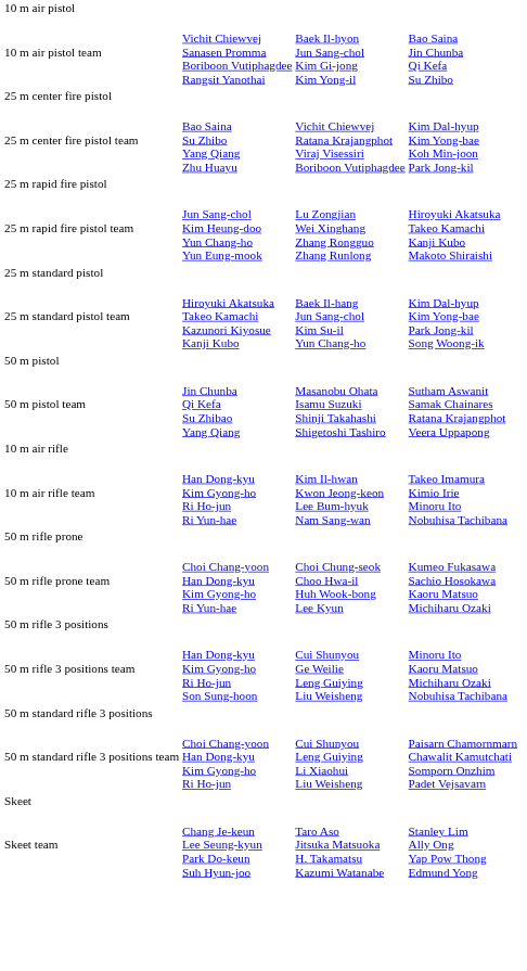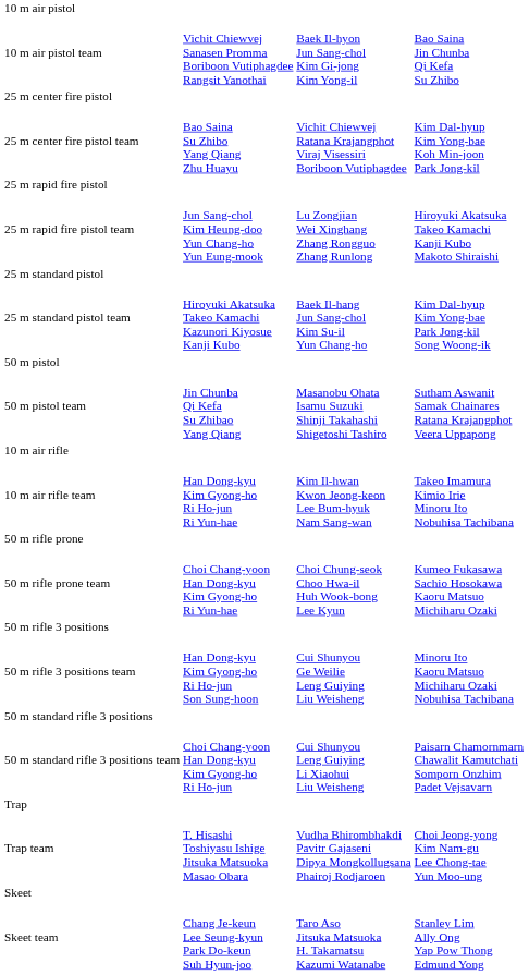 <table>
 <tr>
 <td>10 m air pistol</td>
 <td></td>
 <td></td>
 <td></td>
 </tr>
 <tr>
 <td>10 m air pistol team</td>
 <td><br><a href='#'>Vichit Chiewvej</a><br><a href='#'>Sanasen Promma</a><br><a href='#'>Boriboon Vutiphagdee</a><br><a href='#'>Rangsit Yanothai</a></td>
 <td><br><a href='#'>Baek Il-hyon</a><br><a href='#'>Jun Sang-chol</a><br><a href='#'>Kim Gi-jong</a><br><a href='#'>Kim Yong-il</a></td>
 <td><br><a href='#'>Bao Saina</a><br><a href='#'>Jin Chunba</a><br><a href='#'>Qi Kefa</a><br><a href='#'>Su Zhibo</a></td>
 </tr>
 <tr>
 <td>25 m center fire pistol</td>
 <td></td>
 <td></td>
 <td></td>
 </tr>
 <tr>
 <td>25 m center fire pistol team</td>
 <td><br><a href='#'>Bao Saina</a><br><a href='#'>Su Zhibo</a><br><a href='#'>Yang Qiang</a><br><a href='#'>Zhu Huayu</a></td>
 <td><br><a href='#'>Vichit Chiewvej</a><br><a href='#'>Ratana Krajangphot</a><br><a href='#'>Viraj Visessiri</a><br><a href='#'>Boriboon Vutiphagdee</a></td>
 <td><br><a href='#'>Kim Dal-hyup</a><br><a href='#'>Kim Yong-bae</a><br><a href='#'>Koh Min-joon</a><br><a href='#'>Park Jong-kil</a></td>
 </tr>
 <tr>
 <td>25 m rapid fire pistol</td>
 <td></td>
 <td></td>
 <td></td>
 </tr>
 <tr>
 <td>25 m rapid fire pistol team</td>
 <td><br><a href='#'>Jun Sang-chol</a><br><a href='#'>Kim Heung-doo</a><br><a href='#'>Yun Chang-ho</a><br><a href='#'>Yun Eung-mook</a></td>
 <td><br><a href='#'>Lu Zongjian</a><br><a href='#'>Wei Xinghang</a><br><a href='#'>Zhang Rongguo</a><br><a href='#'>Zhang Runlong</a></td>
 <td><br><a href='#'>Hiroyuki Akatsuka</a><br><a href='#'>Takeo Kamachi</a><br><a href='#'>Kanji Kubo</a><br><a href='#'>Makoto Shiraishi</a></td>
 </tr>
 <tr>
 <td>25 m standard pistol</td>
 <td></td>
 <td></td>
 <td></td>
 </tr>
 <tr>
 <td>25 m standard pistol team</td>
 <td><br><a href='#'>Hiroyuki Akatsuka</a><br><a href='#'>Takeo Kamachi</a><br><a href='#'>Kazunori Kiyosue</a><br><a href='#'>Kanji Kubo</a></td>
 <td><br><a href='#'>Baek Il-hang</a><br><a href='#'>Jun Sang-chol</a><br><a href='#'>Kim Su-il</a><br><a href='#'>Yun Chang-ho</a></td>
 <td><br><a href='#'>Kim Dal-hyup</a><br><a href='#'>Kim Yong-bae</a><br><a href='#'>Park Jong-kil</a><br><a href='#'>Song Woong-ik</a></td>
 </tr>
 <tr>
 <td>50 m pistol</td>
 <td></td>
 <td></td>
 <td></td>
 </tr>
 <tr>
 <td>50 m pistol team</td>
 <td><br><a href='#'>Jin Chunba</a><br><a href='#'>Qi Kefa</a><br><a href='#'>Su Zhibao</a><br><a href='#'>Yang Qiang</a></td>
 <td><br><a href='#'>Masanobu Ohata</a><br><a href='#'>Isamu Suzuki</a><br><a href='#'>Shinji Takahashi</a><br><a href='#'>Shigetoshi Tashiro</a></td>
 <td><br><a href='#'>Sutham Aswanit</a><br><a href='#'>Samak Chainares</a><br><a href='#'>Ratana Krajangphot</a><br><a href='#'>Veera Uppapong</a></td>
 </tr>
 <tr>
 <td>10 m air rifle</td>
 <td></td>
 <td></td>
 <td></td>
 </tr>
 <tr>
 <td>10 m air rifle team</td>
 <td><br><a href='#'>Han Dong-kyu</a><br><a href='#'>Kim Gyong-ho</a><br><a href='#'>Ri Ho-jun</a><br><a href='#'>Ri Yun-hae</a></td>
 <td><br><a href='#'>Kim Il-hwan</a><br><a href='#'>Kwon Jeong-keon</a><br><a href='#'>Lee Bum-hyuk</a><br><a href='#'>Nam Sang-wan</a></td>
 <td><br><a href='#'>Takeo Imamura</a><br><a href='#'>Kimio Irie</a><br><a href='#'>Minoru Ito</a><br><a href='#'>Nobuhisa Tachibana</a></td>
 </tr>
 <tr>
 <td>50 m rifle prone</td>
 <td></td>
 <td></td>
 <td></td>
 </tr>
 <tr>
 <td>50 m rifle prone team</td>
 <td><br><a href='#'>Choi Chang-yoon</a><br><a href='#'>Han Dong-kyu</a><br><a href='#'>Kim Gyong-ho</a><br><a href='#'>Ri Yun-hae</a></td>
 <td><br><a href='#'>Choi Chung-seok</a><br><a href='#'>Choo Hwa-il</a><br><a href='#'>Huh Wook-bong</a><br><a href='#'>Lee Kyun</a></td>
 <td><br><a href='#'>Kumeo Fukasawa</a><br><a href='#'>Sachio Hosokawa</a><br><a href='#'>Kaoru Matsuo</a><br><a href='#'>Michiharu Ozaki</a></td>
 </tr>
 <tr>
 <td>50 m rifle 3 positions</td>
 <td></td>
 <td></td>
 <td></td>
 </tr>
 <tr>
 <td>50 m rifle 3 positions team</td>
 <td><br><a href='#'>Han Dong-kyu</a><br><a href='#'>Kim Gyong-ho</a><br><a href='#'>Ri Ho-jun</a><br><a href='#'>Son Sung-hoon</a></td>
 <td><br><a href='#'>Cui Shunyou</a><br><a href='#'>Ge Weilie</a><br><a href='#'>Leng Guiying</a><br><a href='#'>Liu Weisheng</a></td>
 <td><br><a href='#'>Minoru Ito</a><br><a href='#'>Kaoru Matsuo</a><br><a href='#'>Michiharu Ozaki</a><br><a href='#'>Nobuhisa Tachibana</a></td>
 </tr>
 <tr>
 <td>50 m standard rifle 3 positions</td>
 <td></td>
 <td></td>
 <td></td>
 </tr>
 <tr>
 <td>50 m standard rifle 3 positions team</td>
 <td><br><a href='#'>Choi Chang-yoon</a><br><a href='#'>Han Dong-kyu</a><br><a href='#'>Kim Gyong-ho</a><br><a href='#'>Ri Ho-jun</a></td>
 <td><br><a href='#'>Cui Shunyou</a><br><a href='#'>Leng Guiying</a><br><a href='#'>Li Xiaohui</a><br><a href='#'>Liu Weisheng</a></td>
 <td><br><a href='#'>Paisarn Chamornmarn</a><br><a href='#'>Chawalit Kamutchati</a><br><a href='#'>Somporn Onzhim</a><br><a href='#'>Padet Vejsavarn</a></td>
 </tr>
 <tr>
+<td>Trap</td>
+<td></td>
+<td></td>
+<td></td>
+</tr>
+<tr>
+<td>Trap team</td>
+<td><br><a href='#'>T. Hisashi</a><br><a href='#'>Toshiyasu Ishige</a><br><a href='#'>Jitsuka Matsuoka</a><br><a href='#'>Masao Obara</a></td>
+<td><br><a href='#'>Vudha Bhirombhakdi</a><br><a href='#'>Pavitr Gajaseni</a><br><a href='#'>Dipya Mongkollugsana</a><br><a href='#'>Phairoj Rodjaroen</a></td>
+<td><br><a href='#'>Choi Jeong-yong</a><br><a href='#'>Kim Nam-gu</a><br><a href='#'>Lee Chong-tae</a><br><a href='#'>Yun Moo-ung</a></td>
+</tr>
+<tr>
 <td>Skeet</td>
 <td></td>
 <td></td>
 <td></td>
 </tr>
 <tr>
 <td>Skeet team</td>
 <td><br><a href='#'>Chang Je-keun</a><br><a href='#'>Lee Seung-kyun</a><br><a href='#'>Park Do-keun</a><br><a href='#'>Suh Hyun-joo</a></td>
 <td><br><a href='#'>Taro Aso</a><br><a href='#'>Jitsuka Matsuoka</a><br><a href='#'>H. Takamatsu</a><br><a href='#'>Kazumi Watanabe</a></td>
 <td><br><a href='#'>Stanley Lim</a><br><a href='#'>Ally Ong</a><br><a href='#'>Yap Pow Thong</a><br><a href='#'>Edmund Yong</a></td>
 </tr>
 </table>
